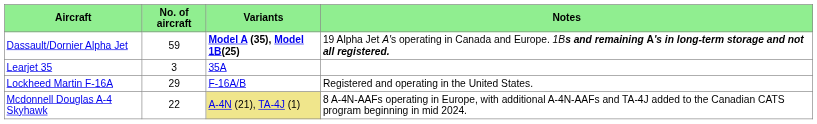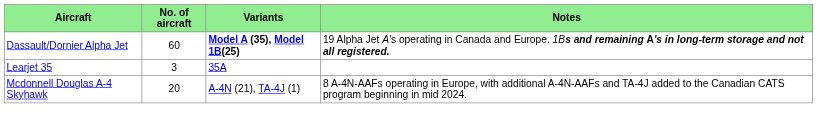 <table class="toccolours" border="1" cellpadding="3" style="border-collapse:collapse">
 <tr bgcolor="lightgreen">
 <th>Aircraft</th>
 <th>No. of aircraft</th>
 <th>Variants</th>
 <th>Notes</th>
 </tr>
 <tr>
 <td><a href='#'>Dassault/Dornier Alpha Jet</a></td>
-<td align="center">59</td>
+<td align="center">60</td>
 <td><strong><a href='#'>Model A</a> (35), <a href='#'>Model 1B</a>(25)</strong></td>
 <td>19 Alpha Jet <em>A'</em>s operating in Canada and Europe. <em>1B<strong>s and remaining </em>A<em>'s in long-term storage and not all registered.</td>
 </tr>
 <tr>
 <td><a href='#'>Learjet 35</a></td>
 <td align="center">3</td>
 <td><a href='#'>35A</a></td>
 <td></td>
 </tr>
 <tr>
-<td><a href='#'>Lockheed Martin F-16A</a></td>
-<td align="center">29</td>
-<td><a href='#'>F-16A/B</a></td>
-<td>Registered and operating in the United States.</td>
-</tr>
-<tr>
 <td><a href='#'>Mcdonnell Douglas A-4 Skyhawk</a></td>
-<td align="center">22</td>
-<td style="background: khaki;"><a href='#'>A-4N</a> (21), <a href='#'>TA-4J</a> (1)</td>
+<td align="center">20</td>
+<td><a href='#'>A-4N</a> (21), <a href='#'>TA-4J</a> (1)</td>
 <td>8 A-4N-AAFs operating in Europe, with additional A-4N-AAFs and TA-4J added to the Canadian CATS program beginning in mid 2024.</td>
 </tr>
 </table>
